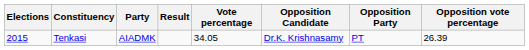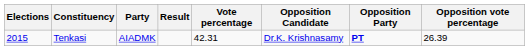 <table class="sortable wikitable"style="font-size: 100%">
 <tr>
 <th>Elections</th>
 <th>Constituency</th>
 <th>Party</th>
 <th>Result</th>
 <th>Vote percentage</th>
 <th>Opposition Candidate</th>
 <th>Opposition Party</th>
 <th>Opposition vote percentage</th>
 </tr>
 <tr>
 <td><a href='#'>2015</a></td>
 <td><a href='#'>Tenkasi</a></td>
 <td><a href='#'>AIADMK</a></td>
 <td></td>
-<td>34.05</td>
+<td>42.31</td>
 <td><a href='#'>Dr.K. Krishnasamy</a></td>
-<td><a href='#'>PT</a></td>
+<td><strong><a href='#'>PT</a></strong></td>
 <td>26.39</td>
 </tr>
 </table>
